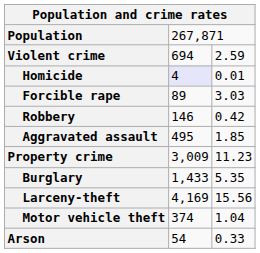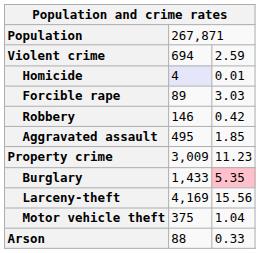 <table class="wikitable collapsible collapsed">
 <tr>
 <th colspan="3">Population and crime rates</th>
 </tr>
 <tr>
 <th scope="row" style="text-align: left;">Population</th>
 <td colspan="2">267,871</td>
 </tr>
 <tr>
 <th scope="row" style="text-align: left;">Violent crime</th>
 <td>694</td>
 <td>2.59</td>
 </tr>
 <tr>
 <th scope="row" style="text-align: left;">  Homicide</th>
 <td style="background: lavender;">4</td>
 <td>0.01</td>
 </tr>
 <tr>
 <th scope="row" style="text-align: left;">  Forcible rape</th>
 <td>89</td>
 <td>3.03</td>
 </tr>
 <tr>
 <th scope="row" style="text-align: left;">  Robbery</th>
 <td>146</td>
 <td>0.42</td>
 </tr>
 <tr>
 <th scope="row" style="text-align: left;">  Aggravated assault</th>
 <td>495</td>
 <td>1.85</td>
 </tr>
 <tr>
 <th scope="row" style="text-align: left;">Property crime</th>
 <td>3,009</td>
 <td>11.23</td>
 </tr>
 <tr>
 <th scope="row" style="text-align: left;">  Burglary</th>
 <td>1,433</td>
-<td>5.35</td>
+<td style="background: pink;">5.35</td>
 </tr>
 <tr>
 <th scope="row" style="text-align: left;">  Larceny-theft</th>
 <td>4,169</td>
 <td>15.56</td>
 </tr>
 <tr>
 <th scope="row" style="text-align: left;">  Motor vehicle theft</th>
-<td>374</td>
+<td>375</td>
 <td>1.04</td>
 </tr>
 <tr>
 <th scope="row" style="text-align: left;">Arson</th>
-<td>54</td>
+<td>88</td>
 <td>0.33</td>
 </tr>
 </table>
